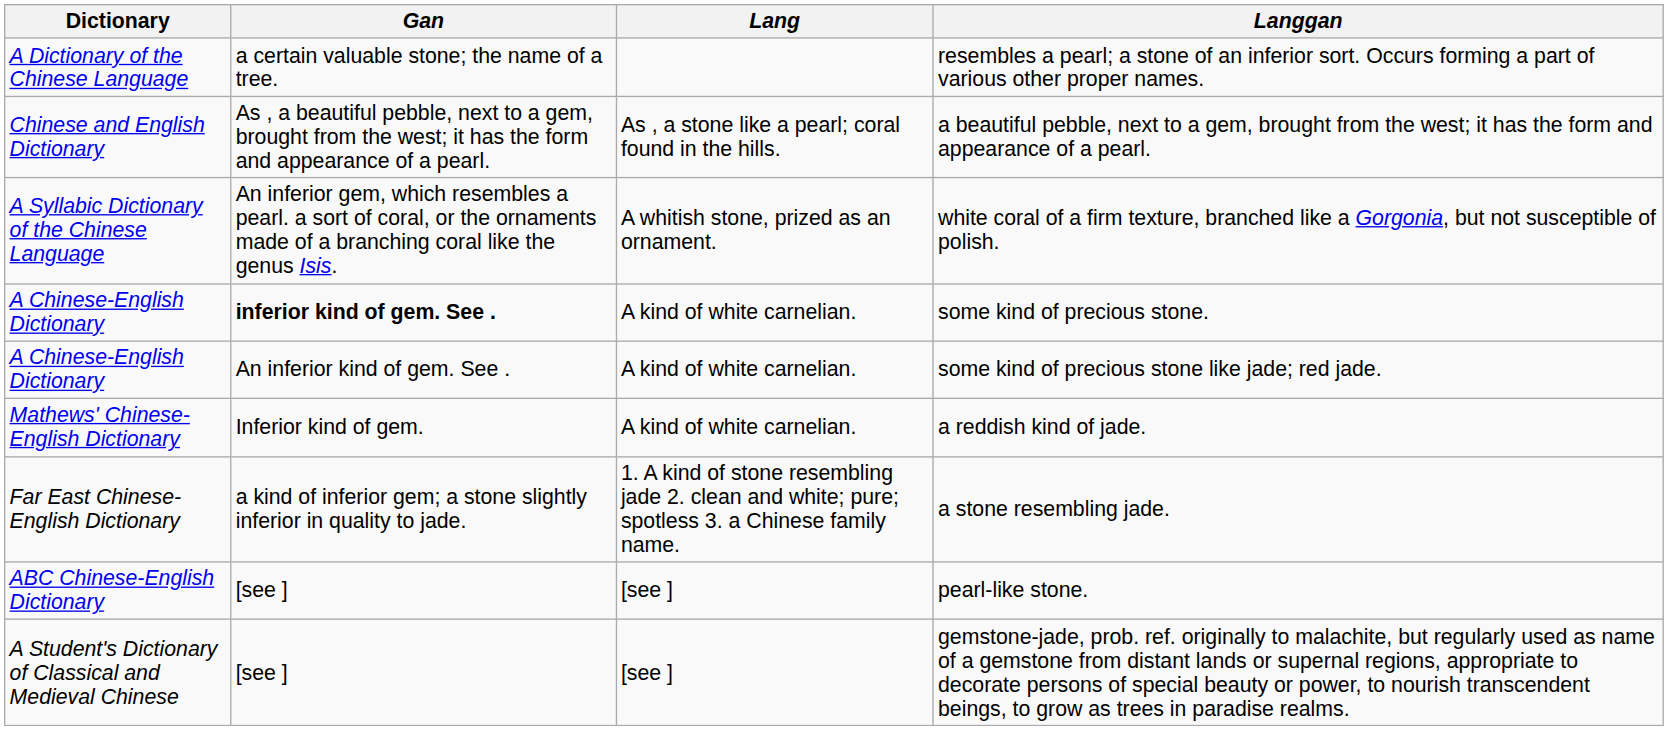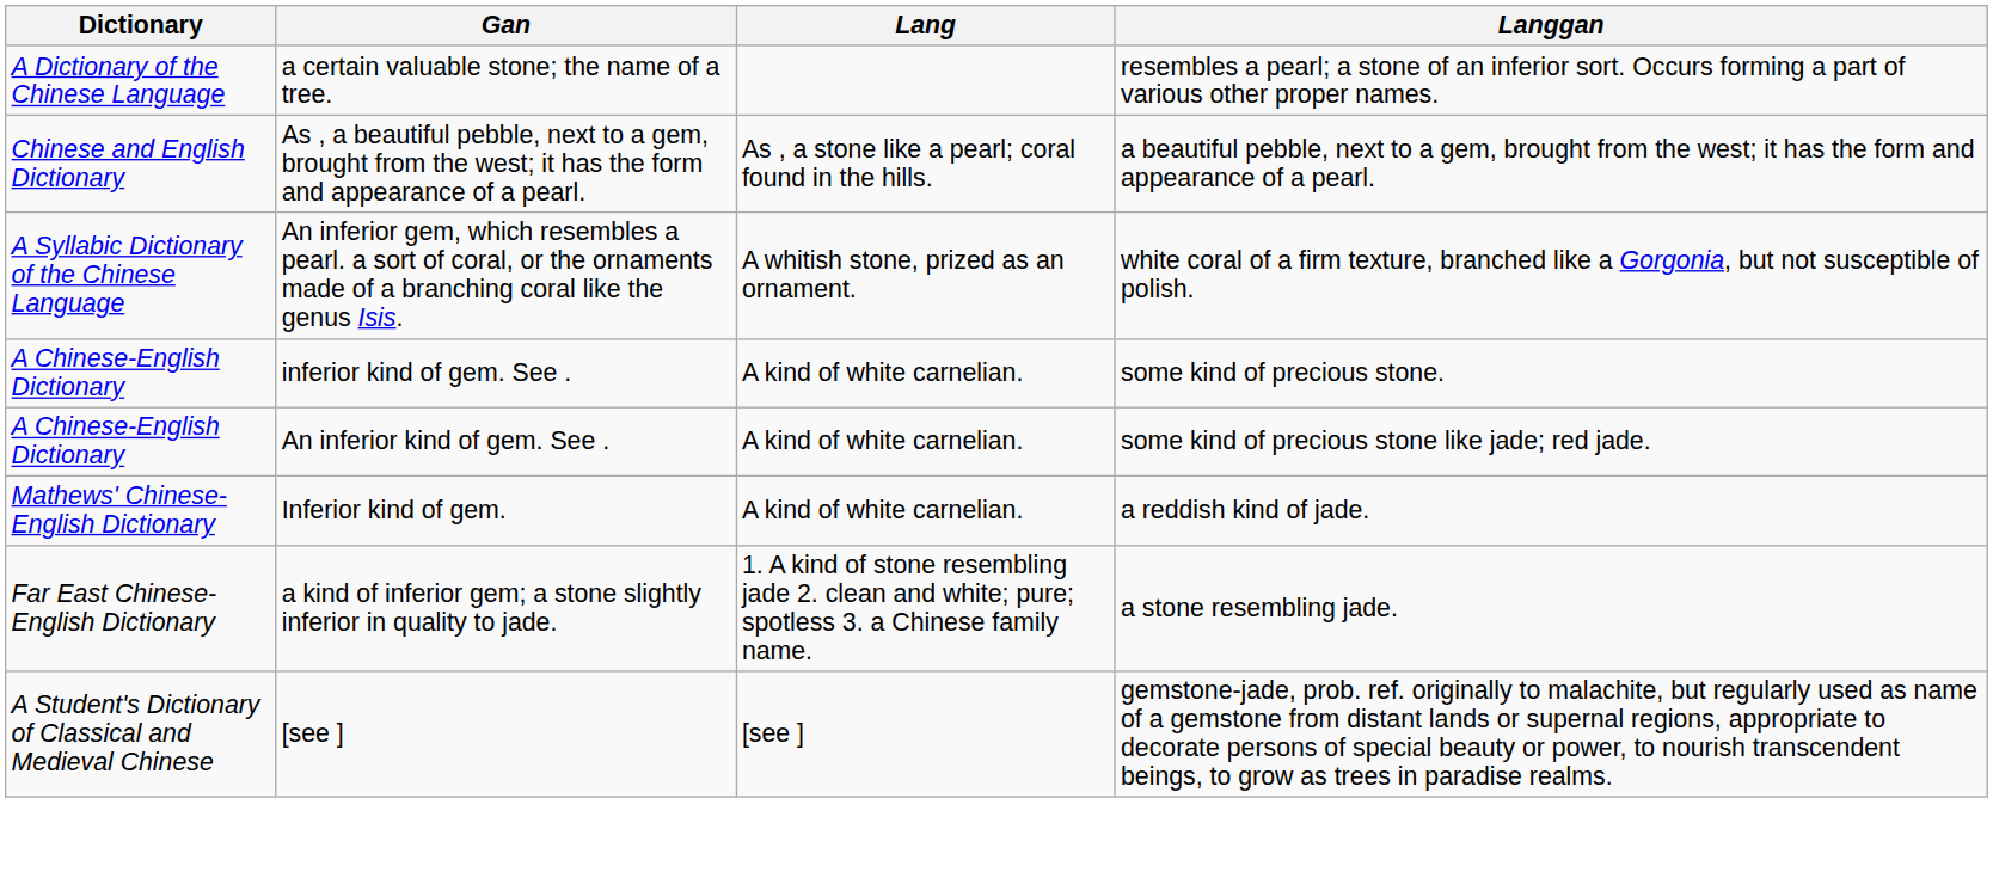 <table class="wikitable">
 <tr>
 <th>Dictionary</th>
 <th><em>Gan</em> </th>
 <th><em>Lang</em> </th>
 <th><em>Langgan</em> </th>
 </tr>
 <tr>
 <td><em><a href='#'>A Dictionary of the Chinese Language</a></em></td>
 <td> a certain valuable stone; the name of a tree.</td>
 <td></td>
 <td>resembles a pearl; a stone of an inferior sort. Occurs forming a part of various other proper names.</td>
 </tr>
 <tr>
 <td><em><a href='#'>Chinese and English Dictionary</a></em></td>
 <td>As , a beautiful pebble, next to a gem, brought from the west; it has the form and appearance of a pearl.</td>
 <td>As , a stone like a pearl; coral found in the hills.</td>
 <td>a beautiful pebble, next to a gem, brought from the west; it has the form and appearance of a pearl.</td>
 </tr>
 <tr>
 <td><em><a href='#'>A Syllabic Dictionary of the Chinese Language</a></em></td>
 <td>An inferior gem, which resembles a pearl.  a sort of coral, or the ornaments made of a branching coral like the genus <em><a href='#'>Isis</a></em>.</td>
 <td>A whitish stone, prized as an ornament.</td>
 <td>white coral of a firm texture, branched like a <em><a href='#'>Gorgonia</a></em>, but not susceptible of polish.</td>
 </tr>
 <tr>
 <td><em><a href='#'>A Chinese-English Dictionary</a></em></td>
-<td><strong>inferior kind of gem. See .</strong></td>
+<td>inferior kind of gem. See .</td>
 <td>A kind of white carnelian.</td>
 <td>some kind of precious stone.</td>
 </tr>
 <tr>
 <td><em><a href='#'>A Chinese-English Dictionary</a></em></td>
 <td>An inferior kind of gem. See .</td>
 <td>A kind of white carnelian.</td>
 <td>some kind of precious stone like jade; red jade.</td>
 </tr>
 <tr>
 <td><em><a href='#'>Mathews' Chinese-English Dictionary</a></em></td>
 <td>Inferior kind of gem.</td>
 <td>A kind of white carnelian.</td>
 <td>a reddish kind of jade.</td>
 </tr>
 <tr>
 <td><em>Far East Chinese-English Dictionary</em></td>
 <td>a kind of inferior gem; a stone slightly inferior in quality to jade.</td>
 <td>1. A kind of stone resembling jade 2. clean and white; pure; spotless 3. a Chinese family name.</td>
 <td>a stone resembling jade.</td>
 </tr>
 <tr>
-<td><em><a href='#'>ABC Chinese-English Dictionary</a></em></td>
-<td>&#91;see &#93;</td>
-<td>&#91;see &#93;</td>
-<td>pearl-like stone.</td>
-</tr>
-<tr>
 <td><em>A Student's Dictionary of Classical and Medieval Chinese</em></td>
 <td>&#91;see &#93;</td>
 <td>&#91;see &#93;</td>
 <td>gemstone-jade, prob. ref. originally to malachite, but regularly used as name of a gemstone from distant lands or supernal regions, appropriate to decorate persons of special beauty or power, to nourish transcendent beings, to grow as trees in paradise realms.</td>
 </tr>
 </table>
